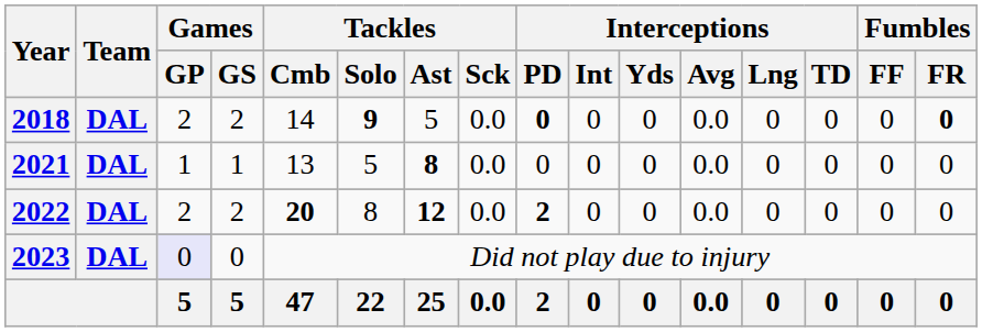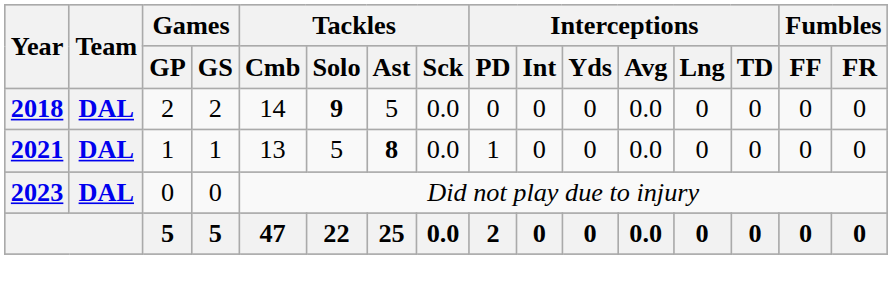 <table class=wikitable style="text-align:center;">
 <tr>
 <th rowspan="2">Year</th>
 <th rowspan="2">Team</th>
 <th colspan="2">Games</th>
 <th colspan="4">Tackles</th>
 <th colspan="6">Interceptions</th>
 <th colspan="2">Fumbles</th>
 </tr>
 <tr>
 <th>GP</th>
 <th>GS</th>
 <th>Cmb</th>
 <th>Solo</th>
 <th>Ast</th>
 <th>Sck</th>
 <th>PD</th>
 <th>Int</th>
 <th>Yds</th>
 <th>Avg</th>
 <th>Lng</th>
 <th>TD</th>
 <th>FF</th>
 <th>FR</th>
 </tr>
 <tr>
 <th><a href='#'>2018</a></th>
 <th><a href='#'>DAL</a></th>
 <td>2</td>
 <td>2</td>
 <td>14</td>
 <td><strong>9</strong></td>
 <td>5</td>
 <td>0.0</td>
-<td><strong>0</strong></td>
+<td>0</td>
 <td>0</td>
 <td>0</td>
 <td>0.0</td>
 <td>0</td>
 <td>0</td>
 <td>0</td>
-<td><strong>0</strong></td>
+<td>0</td>
 </tr>
 <tr>
 <th><a href='#'>2021</a></th>
 <th><a href='#'>DAL</a></th>
 <td>1</td>
 <td>1</td>
 <td>13</td>
 <td>5</td>
 <td><strong>8</strong></td>
 <td>0.0</td>
-<td>0</td>
-<td>0</td>
-<td>0</td>
-<td>0.0</td>
-<td>0</td>
-<td>0</td>
-<td>0</td>
-<td>0</td>
-</tr>
-<tr>
-<th><a href='#'>2022</a></th>
-<th><a href='#'>DAL</a></th>
-<td>2</td>
-<td>2</td>
-<td><strong>20</strong></td>
-<td>8</td>
-<td><strong>12</strong></td>
-<td>0.0</td>
-<td><strong>2</strong></td>
+<td>1</td>
 <td>0</td>
 <td>0</td>
 <td>0.0</td>
 <td>0</td>
 <td>0</td>
 <td>0</td>
 <td>0</td>
 </tr>
 <tr>
 <th><a href='#'>2023</a></th>
 <th><a href='#'>DAL</a></th>
-<td style="background: lavender;">0</td>
+<td>0</td>
 <td>0</td>
 <td colspan="12"><em>Did not play due to injury</em></td>
 </tr>
 <tr>
 <th colspan="2"></th>
 <th>5</th>
 <th>5</th>
 <th>47</th>
 <th>22</th>
 <th>25</th>
 <th>0.0</th>
 <th>2</th>
 <th>0</th>
 <th>0</th>
 <th>0.0</th>
 <th>0</th>
 <th>0</th>
 <th>0</th>
 <th>0</th>
 </tr>
 </table>
